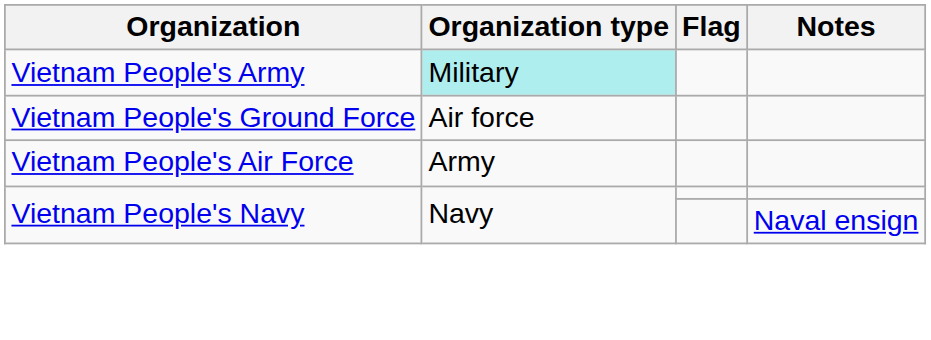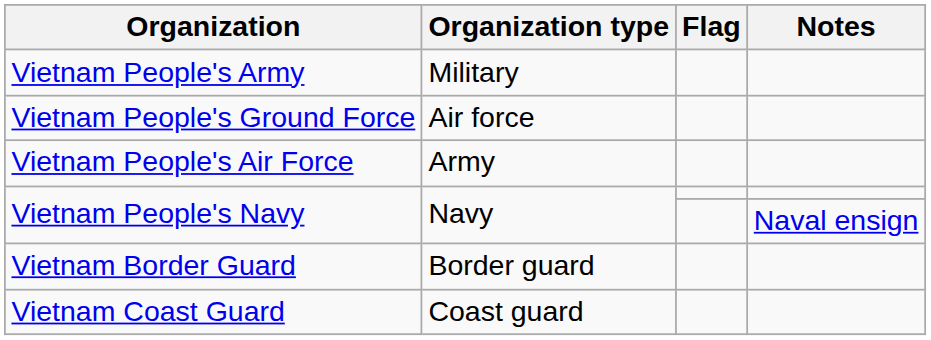 <table class="wikitable">
 <tr>
 <th>Organization</th>
 <th>Organization type</th>
 <th>Flag</th>
 <th>Notes</th>
 </tr>
 <tr>
 <td><a href='#'>Vietnam People's Army</a></td>
-<td style="background: paleturquoise;">Military</td>
+<td>Military</td>
 <td></td>
 <td></td>
 </tr>
 <tr>
 <td><a href='#'>Vietnam People's Ground Force</a></td>
 <td>Air force</td>
 <td></td>
 <td></td>
 </tr>
 <tr>
 <td><a href='#'>Vietnam People's Air Force</a></td>
 <td>Army</td>
 <td></td>
 <td></td>
 </tr>
 <tr>
 <td rowspan="2"><a href='#'>Vietnam People's Navy</a></td>
 <td rowspan="2">Navy</td>
 <td></td>
 <td></td>
 </tr>
 <tr>
 <td></td>
 <td><a href='#'>Naval ensign</a></td>
 </tr>
+<tr>
+<td><a href='#'>Vietnam Border Guard</a></td>
+<td>Border guard</td>
+<td></td>
+<td></td>
+</tr>
+<tr>
+<td><a href='#'>Vietnam Coast Guard</a></td>
+<td>Coast guard</td>
+<td></td>
+<td></td>
+</tr>
 </table>
